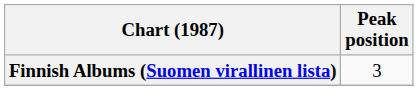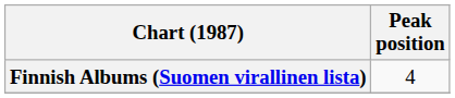 <table class="wikitable sortable plainrowheaders" style="text-align:center">
 <tr>
 <th scope="col">Chart (1987)</th>
 <th scope="col">Peak<br>position</th>
 </tr>
 <tr>
 <th scope="row">Finnish Albums (<a href='#'>Suomen virallinen lista</a>)</th>
-<td>3</td>
+<td>4</td>
 </tr>
 <tr>
 </tr>
 <tr>
 </tr>
 </table>
